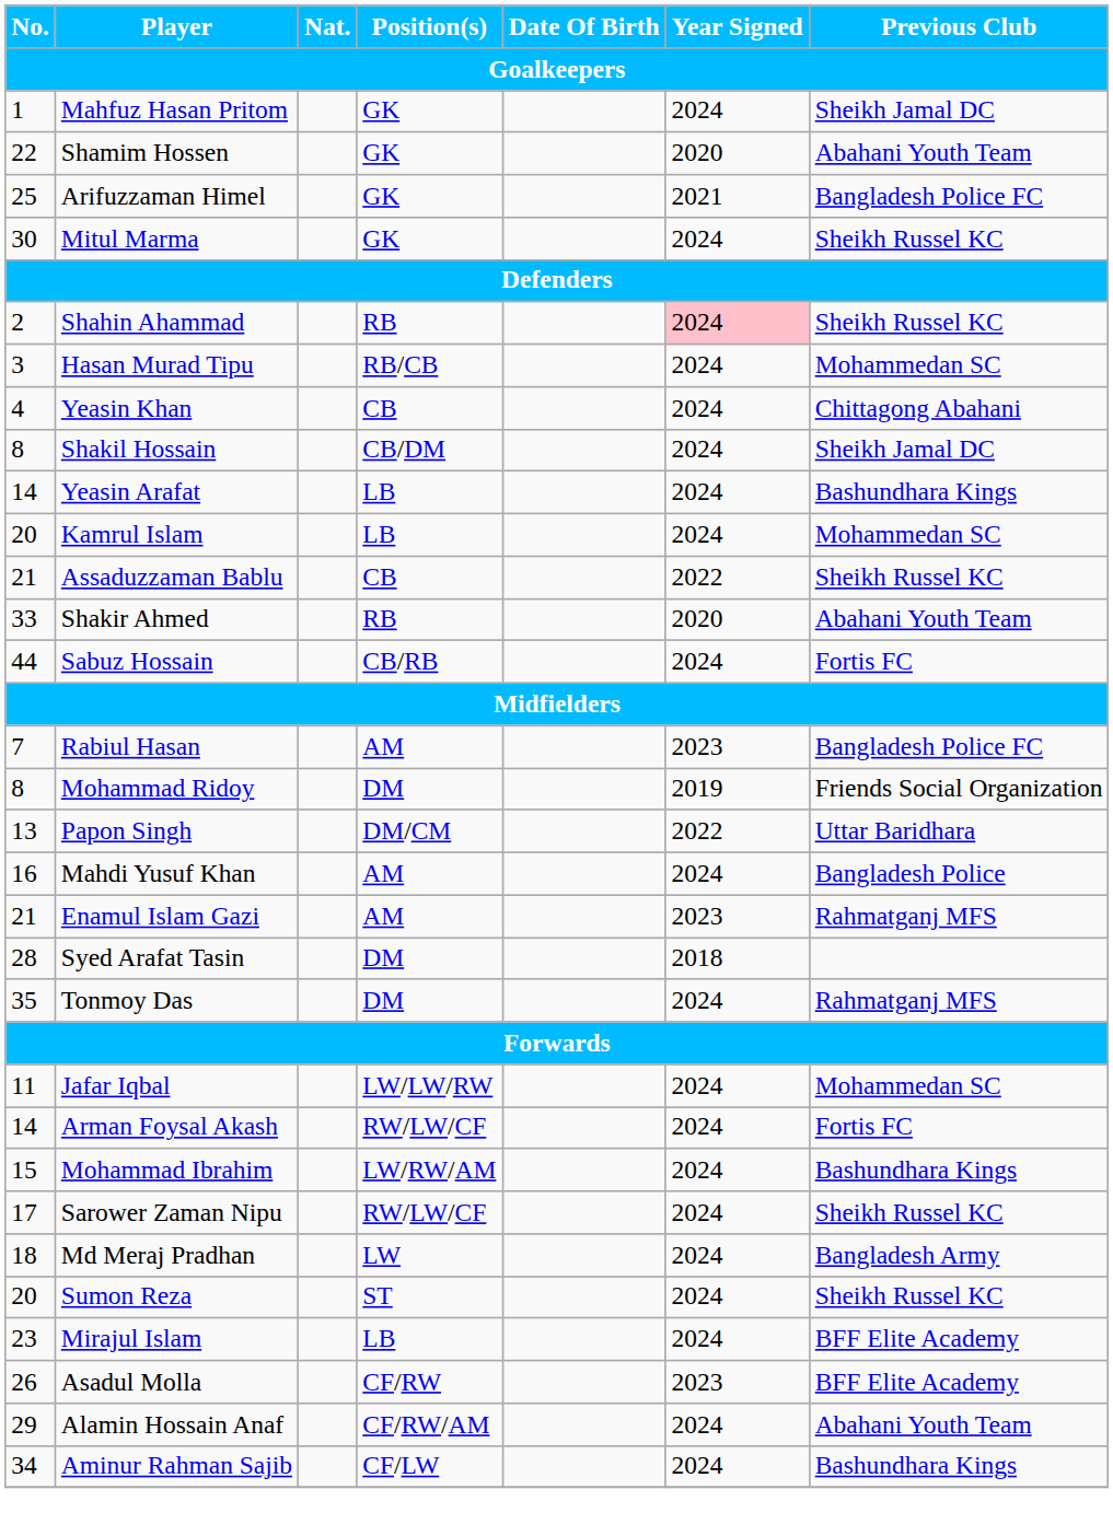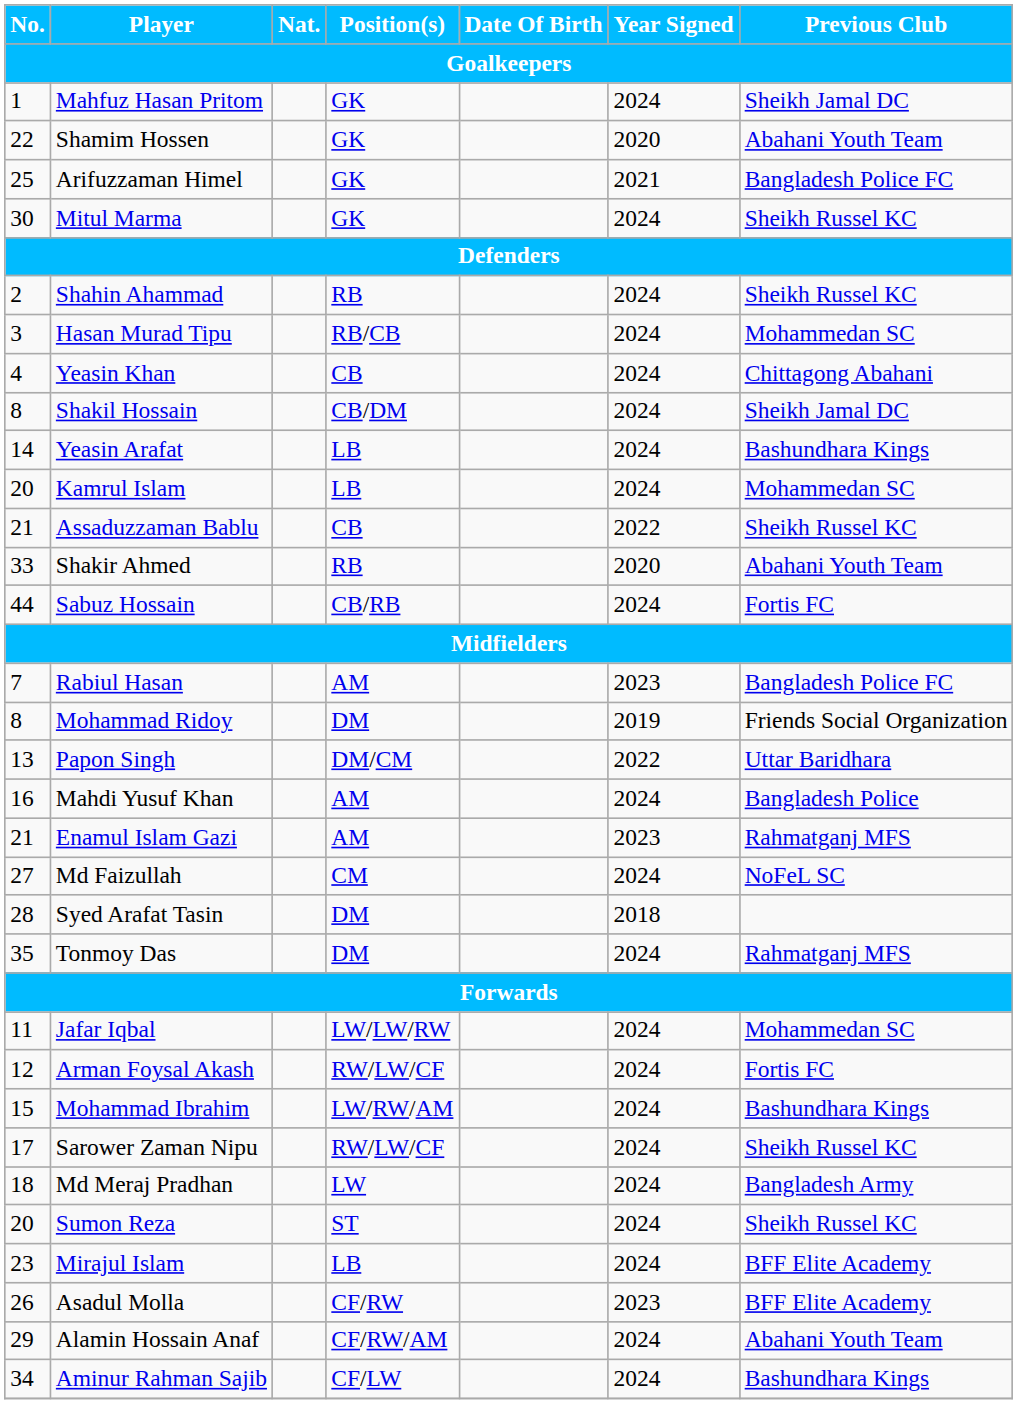 <table class="wikitable" style="text-align:left; font-size:90%;">
 <tr>
 <th style="background:#00bbff; color:#FFFFFF; text-align:center;">No.</th>
 <th style="background:#00bbff; color:#FFFFFF; text-align:center;">Player</th>
 <th style="background:#00bbff; color:#FFFFFF; text-align:center;">Nat.</th>
 <th style="background:#00bbff; color:#FFFFFF; text-align:center;">Position(s)</th>
 <th style="background:#00bbff; color:#FFFFFF; text-align:center;">Date Of Birth</th>
 <th style="background:#00bbff; color:#FFFFFF; text-align:center;">Year Signed</th>
 <th style="background:#00bbff; color:#FFFFFF; text-align:center;">Previous Club</th>
 </tr>
 <tr>
 <th colspan="7" style="background:#00bbff; color:#FFFFFF; text-align:center"><strong>Goalkeepers</strong></th>
 </tr>
 <tr>
 <td>1</td>
 <td><a href='#'>Mahfuz Hasan Pritom</a></td>
 <td></td>
 <td><a href='#'>GK</a></td>
 <td></td>
 <td>2024</td>
 <td><a href='#'>Sheikh Jamal DC</a></td>
 </tr>
 <tr>
 <td>22</td>
 <td>Shamim Hossen</td>
 <td></td>
 <td><a href='#'>GK</a></td>
 <td></td>
 <td>2020</td>
 <td><a href='#'>Abahani Youth Team</a></td>
 </tr>
 <tr>
 <td>25</td>
 <td>Arifuzzaman Himel</td>
 <td></td>
 <td><a href='#'>GK</a></td>
 <td></td>
 <td>2021</td>
 <td><a href='#'>Bangladesh Police FC</a></td>
 </tr>
 <tr>
 <td>30</td>
 <td><a href='#'>Mitul Marma</a></td>
 <td></td>
 <td><a href='#'>GK</a></td>
 <td></td>
 <td>2024</td>
 <td><a href='#'>Sheikh Russel KC</a></td>
 </tr>
 <tr>
 <th colspan="7" style="background:#00bbff; color:#FFFFFF; text-align:center"><strong>Defenders</strong></th>
 </tr>
 <tr>
 <td>2</td>
 <td><a href='#'>Shahin Ahammad</a></td>
 <td></td>
 <td><a href='#'>RB</a></td>
 <td></td>
-<td style="background: pink;">2024</td>
+<td>2024</td>
 <td><a href='#'>Sheikh Russel KC</a></td>
 </tr>
 <tr>
 <td>3</td>
 <td><a href='#'>Hasan Murad Tipu</a></td>
 <td></td>
 <td><a href='#'>RB</a>/<a href='#'>CB</a></td>
 <td></td>
 <td>2024</td>
 <td><a href='#'>Mohammedan SC</a></td>
 </tr>
 <tr>
 <td>4</td>
 <td><a href='#'>Yeasin Khan</a></td>
 <td></td>
 <td><a href='#'>CB</a></td>
 <td></td>
 <td>2024</td>
 <td><a href='#'>Chittagong Abahani</a></td>
 </tr>
 <tr>
 <td>8</td>
 <td><a href='#'>Shakil Hossain</a></td>
 <td></td>
 <td><a href='#'>CB</a>/<a href='#'>DM</a></td>
 <td></td>
 <td>2024</td>
 <td><a href='#'>Sheikh Jamal DC</a></td>
 </tr>
 <tr>
 <td>14</td>
 <td><a href='#'>Yeasin Arafat</a></td>
 <td></td>
 <td><a href='#'>LB</a></td>
 <td></td>
 <td>2024</td>
 <td><a href='#'>Bashundhara Kings</a></td>
 </tr>
 <tr>
 <td>20</td>
 <td><a href='#'>Kamrul Islam</a></td>
 <td></td>
 <td><a href='#'>LB</a></td>
 <td></td>
 <td>2024</td>
 <td><a href='#'>Mohammedan SC</a></td>
 </tr>
 <tr>
 <td>21</td>
 <td><a href='#'>Assaduzzaman Bablu</a></td>
 <td></td>
 <td><a href='#'>CB</a></td>
 <td></td>
 <td>2022</td>
 <td><a href='#'>Sheikh Russel KC</a></td>
 </tr>
 <tr>
 <td>33</td>
 <td>Shakir Ahmed</td>
 <td></td>
 <td><a href='#'>RB</a></td>
 <td></td>
 <td>2020</td>
 <td><a href='#'>Abahani Youth Team</a></td>
 </tr>
 <tr>
 <td>44</td>
 <td><a href='#'>Sabuz Hossain</a></td>
 <td></td>
 <td><a href='#'>CB</a>/<a href='#'>RB</a></td>
 <td></td>
 <td>2024</td>
 <td><a href='#'>Fortis FC</a></td>
 </tr>
 <tr>
 <th colspan="7" style="background:#00bbff; color:#FFFFFF; text-align:center"><strong>Midfielders</strong></th>
 </tr>
 <tr>
 <td>7</td>
 <td><a href='#'>Rabiul Hasan</a></td>
 <td></td>
 <td><a href='#'>AM</a></td>
 <td></td>
 <td>2023</td>
 <td><a href='#'>Bangladesh Police FC</a></td>
 </tr>
 <tr>
 <td>8</td>
 <td><a href='#'>Mohammad Ridoy</a></td>
 <td></td>
 <td><a href='#'>DM</a></td>
 <td></td>
 <td>2019</td>
 <td>Friends Social Organization</td>
 </tr>
 <tr>
 <td>13</td>
 <td><a href='#'>Papon Singh</a></td>
 <td></td>
 <td><a href='#'>DM</a>/<a href='#'>CM</a></td>
 <td></td>
 <td>2022</td>
 <td><a href='#'>Uttar Baridhara</a></td>
 </tr>
 <tr>
 <td>16</td>
 <td>Mahdi Yusuf Khan</td>
 <td></td>
 <td><a href='#'>AM</a></td>
 <td></td>
 <td>2024</td>
 <td><a href='#'>Bangladesh Police</a></td>
 </tr>
 <tr>
 <td>21</td>
 <td><a href='#'>Enamul Islam Gazi</a></td>
 <td></td>
 <td><a href='#'>AM</a></td>
 <td></td>
 <td>2023</td>
 <td><a href='#'>Rahmatganj MFS</a></td>
 </tr>
 <tr>
+<td>27</td>
+<td>Md Faizullah</td>
+<td></td>
+<td><a href='#'>CM</a></td>
+<td></td>
+<td>2024</td>
+<td><a href='#'>NoFeL SC</a></td>
+</tr>
+<tr>
 <td>28</td>
 <td>Syed Arafat Tasin</td>
 <td></td>
 <td><a href='#'>DM</a></td>
 <td></td>
 <td>2018</td>
 <td></td>
 </tr>
 <tr>
 <td>35</td>
 <td>Tonmoy Das</td>
 <td></td>
 <td><a href='#'>DM</a></td>
 <td></td>
 <td>2024</td>
 <td><a href='#'>Rahmatganj MFS</a></td>
 </tr>
 <tr>
 <th colspan="7" style="background:#00bbff; color:#FFFFFF; text-align:center"><strong>Forwards</strong></th>
 </tr>
 <tr>
 <td>11</td>
 <td><a href='#'>Jafar Iqbal</a></td>
 <td></td>
 <td><a href='#'>LW</a>/<a href='#'>LW</a>/<a href='#'>RW</a></td>
 <td></td>
 <td>2024</td>
 <td><a href='#'>Mohammedan SC</a></td>
 </tr>
 <tr>
-<td>14</td>
+<td>12</td>
 <td><a href='#'>Arman Foysal Akash</a></td>
 <td></td>
 <td><a href='#'>RW</a>/<a href='#'>LW</a>/<a href='#'>CF</a></td>
 <td></td>
 <td>2024</td>
 <td><a href='#'>Fortis FC</a></td>
 </tr>
 <tr>
 <td>15</td>
 <td><a href='#'>Mohammad Ibrahim</a></td>
 <td></td>
 <td><a href='#'>LW</a>/<a href='#'>RW</a>/<a href='#'>AM</a></td>
 <td></td>
 <td>2024</td>
 <td><a href='#'>Bashundhara Kings</a></td>
 </tr>
 <tr>
 <td>17</td>
 <td>Sarower Zaman Nipu</td>
 <td></td>
 <td><a href='#'>RW</a>/<a href='#'>LW</a>/<a href='#'>CF</a></td>
 <td></td>
 <td>2024</td>
 <td><a href='#'>Sheikh Russel KC</a></td>
 </tr>
 <tr>
 <td>18</td>
 <td>Md Meraj Pradhan</td>
 <td></td>
 <td><a href='#'>LW</a></td>
 <td></td>
 <td>2024</td>
 <td><a href='#'>Bangladesh Army</a></td>
 </tr>
 <tr>
 <td>20</td>
 <td><a href='#'>Sumon Reza</a></td>
 <td></td>
 <td><a href='#'>ST</a></td>
 <td></td>
 <td>2024</td>
 <td><a href='#'>Sheikh Russel KC</a></td>
 </tr>
 <tr>
 <td>23</td>
 <td><a href='#'>Mirajul Islam</a></td>
 <td></td>
 <td><a href='#'>LB</a></td>
 <td></td>
 <td>2024</td>
 <td><a href='#'>BFF Elite Academy</a></td>
 </tr>
 <tr>
 <td>26</td>
 <td>Asadul Molla</td>
 <td></td>
 <td><a href='#'>CF</a>/<a href='#'>RW</a></td>
 <td></td>
 <td>2023</td>
 <td><a href='#'>BFF Elite Academy</a></td>
 </tr>
 <tr>
 <td>29</td>
 <td>Alamin Hossain Anaf</td>
 <td></td>
 <td><a href='#'>CF</a>/<a href='#'>RW</a>/<a href='#'>AM</a></td>
 <td></td>
 <td>2024</td>
 <td><a href='#'>Abahani Youth Team</a></td>
 </tr>
 <tr>
 <td>34</td>
 <td><a href='#'>Aminur Rahman Sajib</a></td>
 <td></td>
 <td><a href='#'>CF</a>/<a href='#'>LW</a></td>
 <td></td>
 <td>2024</td>
 <td><a href='#'>Bashundhara Kings</a></td>
 </tr>
 <tr>
 </tr>
 </table>
